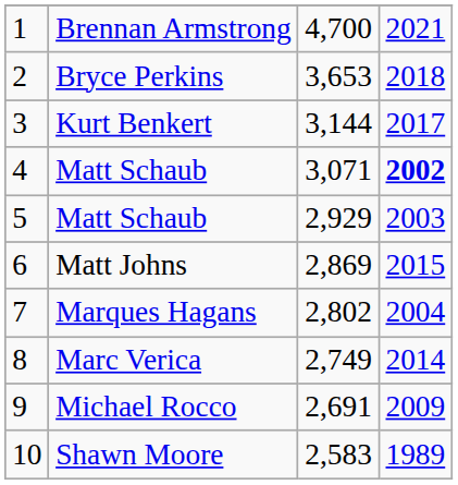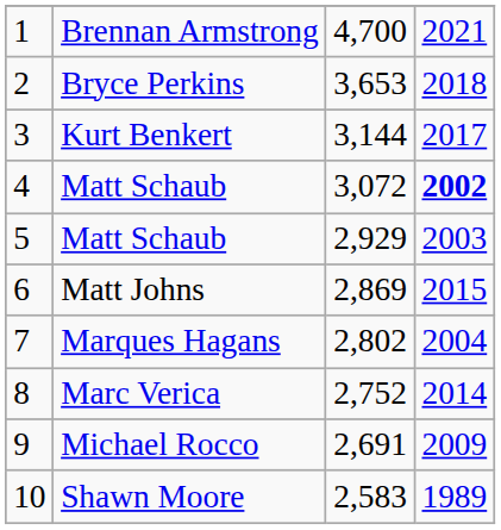 <table class="wikitable">
 <tr>
 </tr>
 <tr>
 <td>1</td>
 <td><a href='#'>Brennan Armstrong</a></td>
 <td><abbr>4,700</abbr></td>
 <td><a href='#'>2021</a></td>
 </tr>
 <tr>
 <td>2</td>
 <td><a href='#'>Bryce Perkins</a></td>
 <td><abbr>3,653</abbr></td>
 <td><a href='#'>2018</a></td>
 </tr>
 <tr>
 <td>3</td>
 <td><a href='#'>Kurt Benkert</a></td>
 <td><abbr>3,144</abbr></td>
 <td><a href='#'>2017</a></td>
 </tr>
 <tr>
 <td>4</td>
 <td><a href='#'>Matt Schaub</a></td>
-<td><abbr>3,071</abbr></td>
+<td><abbr>3,072</abbr></td>
 <td><strong><a href='#'>2002</a></strong></td>
 </tr>
 <tr>
 <td>5</td>
 <td><a href='#'>Matt Schaub</a></td>
 <td><abbr>2,929</abbr></td>
 <td><a href='#'>2003</a></td>
 </tr>
 <tr>
 <td>6</td>
 <td>Matt Johns</td>
 <td><abbr>2,869</abbr></td>
 <td><a href='#'>2015</a></td>
 </tr>
 <tr>
 <td>7</td>
 <td><a href='#'>Marques Hagans</a></td>
 <td><abbr>2,802</abbr></td>
 <td><a href='#'>2004</a></td>
 </tr>
 <tr>
 <td>8</td>
 <td><a href='#'>Marc Verica</a></td>
-<td><abbr>2,749</abbr></td>
+<td><abbr>2,752</abbr></td>
 <td><a href='#'>2014</a></td>
 </tr>
 <tr>
 <td>9</td>
 <td><a href='#'>Michael Rocco</a></td>
 <td><abbr>2,691</abbr></td>
 <td><a href='#'>2009</a></td>
 </tr>
 <tr>
 <td>10</td>
 <td><a href='#'>Shawn Moore</a></td>
 <td><abbr>2,583</abbr></td>
 <td><a href='#'>1989</a></td>
 </tr>
 </table>
